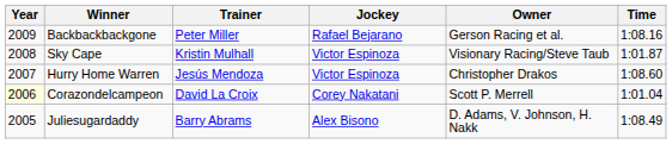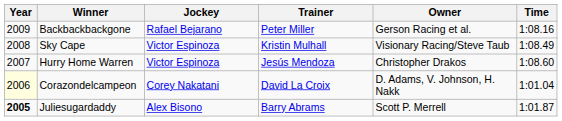 <table class="wikitable sortable" style="font-size:90%">
 <tr>
 <th style="width:38px">Year<br></th>
 <th style="width:140px">Winner<br></th>
+<th style="width:150px">Jockey<br></th>
 <th style="width:150px">Trainer<br></th>
-<th style="width:150px">Jockey<br></th>
 <th style="width:190px">Owner<br></th>
 <th>Time<br></th>
 </tr>
 <tr>
 <td>2009</td>
 <td>Backbackbackgone</td>
+<td><a href='#'>Rafael Bejarano</a></td>
 <td><a href='#'>Peter Miller</a></td>
-<td><a href='#'>Rafael Bejarano</a></td>
 <td>Gerson Racing et al.</td>
 <td>1:08.16</td>
 </tr>
 <tr>
 <td>2008</td>
 <td>Sky Cape</td>
+<td><a href='#'>Victor Espinoza</a></td>
 <td><a href='#'>Kristin Mulhall</a></td>
-<td><a href='#'>Victor Espinoza</a></td>
 <td>Visionary Racing/Steve Taub</td>
-<td>1:01.87</td>
+<td>1:08.49</td>
 </tr>
 <tr>
 <td>2007</td>
 <td>Hurry Home Warren</td>
+<td><a href='#'>Victor Espinoza</a></td>
 <td><a href='#'>Jesús Mendoza</a></td>
-<td><a href='#'>Victor Espinoza</a></td>
 <td>Christopher Drakos</td>
 <td>1:08.60</td>
 </tr>
 <tr>
 <td style="background: lightyellow;">2006</td>
 <td>Corazondelcampeon</td>
+<td><a href='#'>Corey Nakatani</a></td>
 <td><a href='#'>David La Croix</a></td>
-<td><a href='#'>Corey Nakatani</a></td>
-<td>Scott P. Merrell</td>
+<td>D. Adams, V. Johnson, H. Nakk</td>
 <td>1:01.04</td>
 </tr>
 <tr>
-<td>2005</td>
+<td><strong>2005</strong></td>
 <td>Juliesugardaddy</td>
+<td><a href='#'>Alex Bisono</a></td>
 <td><a href='#'>Barry Abrams</a></td>
-<td><a href='#'>Alex Bisono</a></td>
-<td>D. Adams, V. Johnson, H. Nakk</td>
-<td>1:08.49</td>
+<td>Scott P. Merrell</td>
+<td>1:01.87</td>
 </tr>
 </table>
